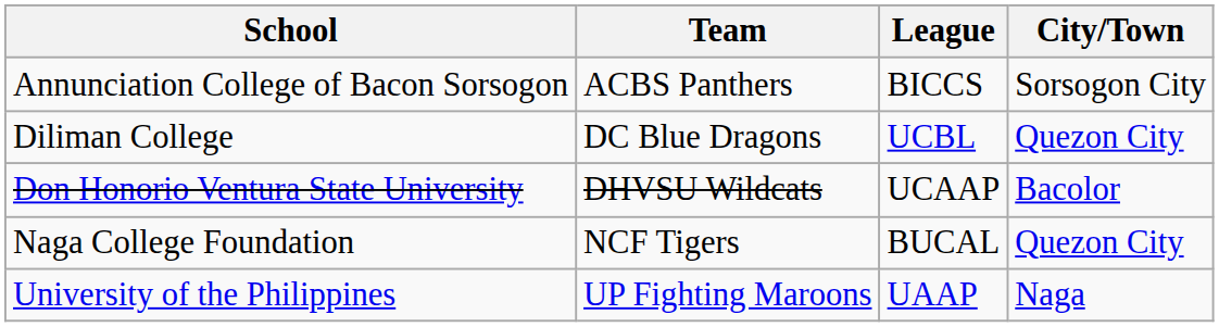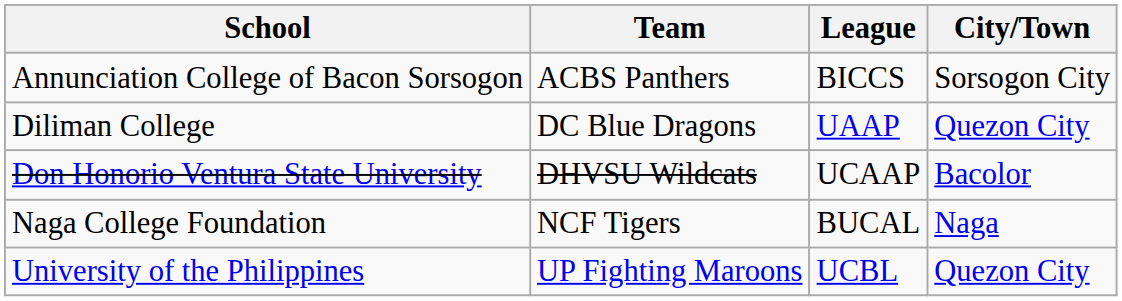 <table class="wikitable">
 <tr>
 <th>School</th>
 <th>Team</th>
 <th>League</th>
 <th>City/Town</th>
 </tr>
 <tr>
 <td>Annunciation College of Bacon Sorsogon</td>
 <td>ACBS Panthers</td>
 <td>BICCS</td>
 <td>Sorsogon City</td>
 </tr>
 <tr>
 <td>Diliman College</td>
 <td>DC Blue Dragons</td>
-<td><a href='#'>UCBL</a></td>
+<td><a href='#'>UAAP</a></td>
 <td><a href='#'>Quezon City</a></td>
 </tr>
 <tr>
 <td><s><a href='#'>Don Honorio Ventura State University</a></s></td>
 <td><s>DHVSU Wildcats</s></td>
 <td>UCAAP</td>
 <td><a href='#'>Bacolor</a></td>
 </tr>
 <tr>
 <td>Naga College Foundation</td>
 <td>NCF Tigers</td>
 <td>BUCAL</td>
-<td><a href='#'>Quezon City</a></td>
+<td><a href='#'>Naga</a></td>
 </tr>
 <tr>
 <td><a href='#'>University of the Philippines</a></td>
 <td><a href='#'>UP Fighting Maroons</a></td>
-<td><a href='#'>UAAP</a></td>
-<td><a href='#'>Naga</a></td>
+<td><a href='#'>UCBL</a></td>
+<td><a href='#'>Quezon City</a></td>
 </tr>
 </table>
